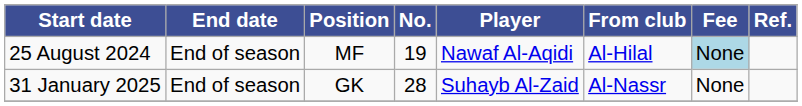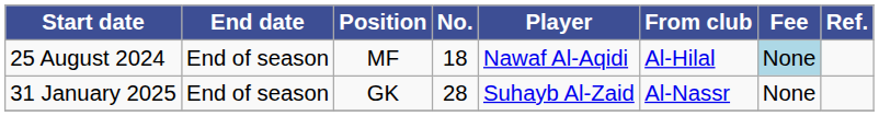 <table class="wikitable sortable">
 <tr>
 <th style="background:#3D4E94; color:#FFFFFF;"><strong>Start date</strong></th>
 <th style="background:#3D4E94; color:#FFFFFF;"><strong>End date</strong></th>
 <th style="background:#3D4E94; color:#FFFFFF;"><strong>Position</strong></th>
 <th style="background:#3D4E94; color:#FFFFFF;"><strong>No.</strong></th>
 <th style="background:#3D4E94; color:#FFFFFF;"><strong>Player</strong></th>
 <th style="background:#3D4E94; color:#FFFFFF;"><strong>From club</strong></th>
 <th style="background:#3D4E94; color:#FFFFFF;"><strong>Fee</strong></th>
 <th style="background:#3D4E94; color:#FFFFFF;"><strong>Ref.</strong></th>
 </tr>
 <tr>
 <td>25 August 2024</td>
 <td>End of season</td>
 <td style="text-align:center;">MF</td>
-<td style="text-align:center;">19</td>
+<td style="text-align:center;">18</td>
 <td style="text-align:left;"> <a href='#'>Nawaf Al-Aqidi</a></td>
 <td style="text-align:left;"> <a href='#'>Al-Hilal</a></td>
 <td style="background: lightblue;">None</td>
 <td></td>
 </tr>
 <tr>
 <td>31 January 2025</td>
 <td>End of season</td>
 <td style="text-align:center;">GK</td>
 <td style="text-align:center;">28</td>
 <td style="text-align:left;"> <a href='#'>Suhayb Al-Zaid</a></td>
 <td style="text-align:left;"> <a href='#'>Al-Nassr</a></td>
 <td>None</td>
 <td></td>
 </tr>
 <tr>
 </tr>
 </table>
